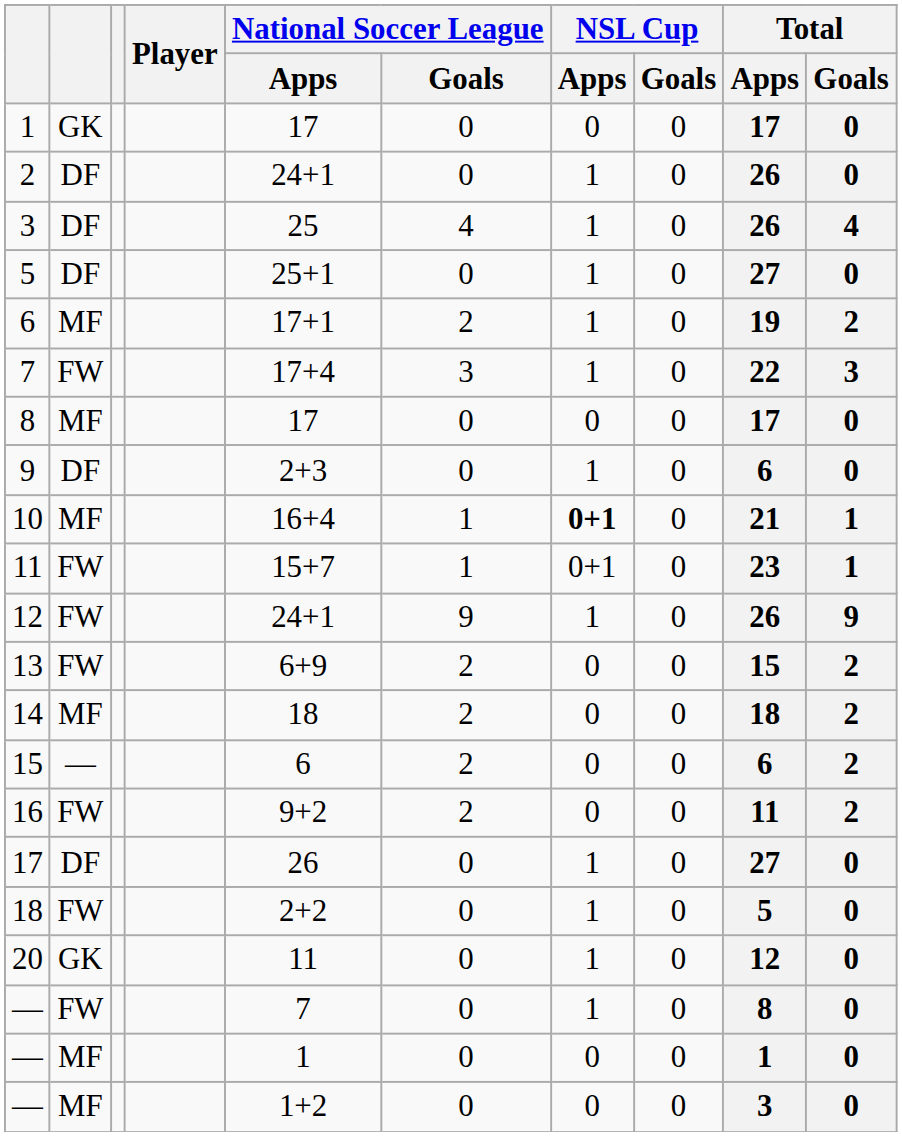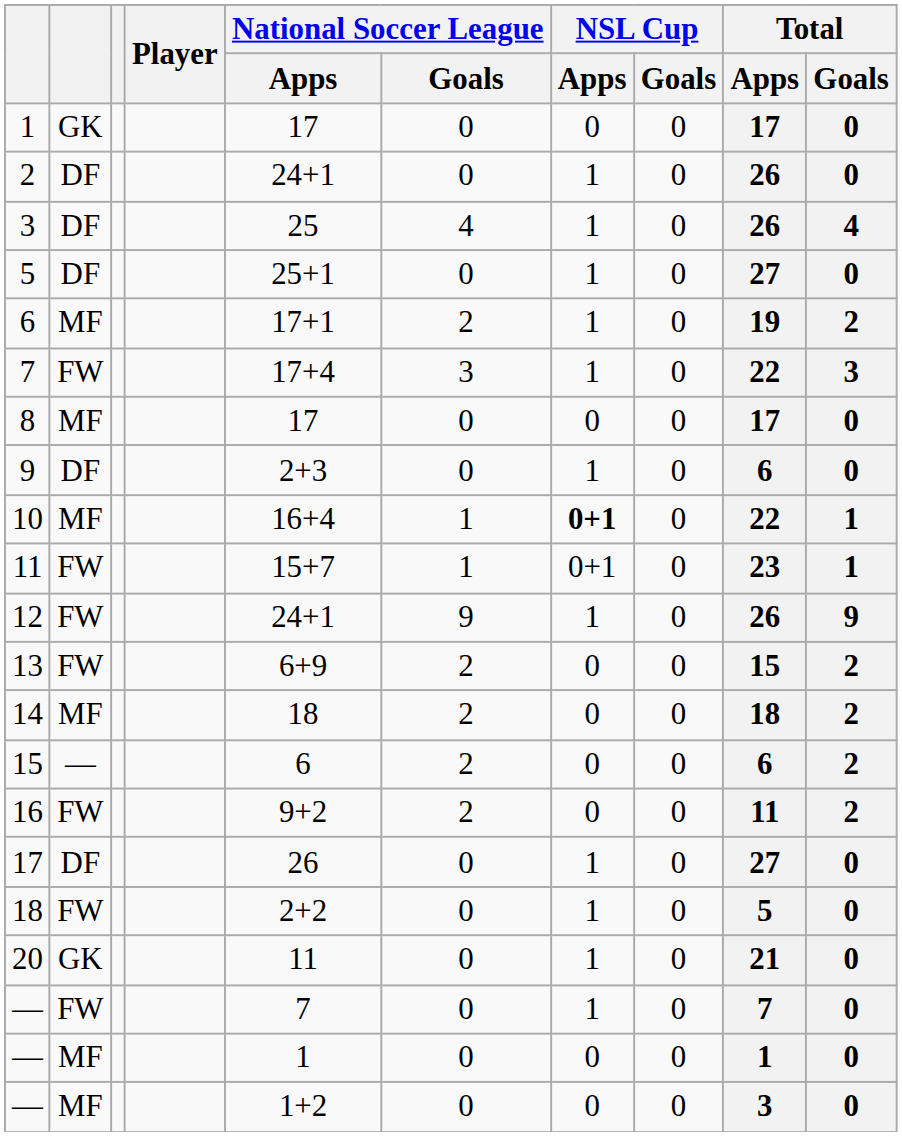 <table class="wikitable sortable" style="text-align:center">
 <tr>
 <th rowspan="2"></th>
 <th rowspan="2"></th>
 <th rowspan="2"></th>
 <th rowspan="2">Player</th>
 <th colspan="2"><a href='#'>National Soccer League</a></th>
 <th colspan="2"><a href='#'>NSL Cup</a></th>
 <th colspan="2">Total</th>
 </tr>
 <tr>
 <th>Apps</th>
 <th>Goals</th>
 <th>Apps</th>
 <th>Goals</th>
 <th>Apps</th>
 <th>Goals</th>
 </tr>
 <tr>
 <td>1</td>
 <td>GK</td>
 <td></td>
 <td align="left"><br></td>
 <td>17</td>
 <td>0<br></td>
 <td>0</td>
 <td>0<br></td>
 <th>17</th>
 <th>0</th>
 </tr>
 <tr>
 <td>2</td>
 <td>DF</td>
 <td></td>
 <td align="left"><br></td>
 <td>24+1</td>
 <td>0<br></td>
 <td>1</td>
 <td>0<br></td>
 <th>26</th>
 <th>0</th>
 </tr>
 <tr>
 <td>3</td>
 <td>DF</td>
 <td></td>
 <td align="left"><br></td>
 <td>25</td>
 <td>4<br></td>
 <td>1</td>
 <td>0<br></td>
 <th>26</th>
 <th>4</th>
 </tr>
 <tr>
 <td>5</td>
 <td>DF</td>
 <td></td>
 <td align="left"><br></td>
 <td>25+1</td>
 <td>0<br></td>
 <td>1</td>
 <td>0<br></td>
 <th>27</th>
 <th>0</th>
 </tr>
 <tr>
 <td>6</td>
 <td>MF</td>
 <td></td>
 <td align="left"><br></td>
 <td>17+1</td>
 <td>2<br></td>
 <td>1</td>
 <td>0<br></td>
 <th>19</th>
 <th>2</th>
 </tr>
 <tr>
 <td>7</td>
 <td>FW</td>
 <td></td>
 <td align="left"><br></td>
 <td>17+4</td>
 <td>3<br></td>
 <td>1</td>
 <td>0<br></td>
 <th>22</th>
 <th>3</th>
 </tr>
 <tr>
 <td>8</td>
 <td>MF</td>
 <td></td>
 <td align="left"><br></td>
 <td>17</td>
 <td>0<br></td>
 <td>0</td>
 <td>0<br></td>
 <th>17</th>
 <th>0</th>
 </tr>
 <tr>
 <td>9</td>
 <td>DF</td>
 <td></td>
 <td align="left"><br></td>
 <td>2+3</td>
 <td>0<br></td>
 <td>1</td>
 <td>0<br></td>
 <th>6</th>
 <th>0</th>
 </tr>
 <tr>
 <td>10</td>
 <td>MF</td>
 <td></td>
 <td align="left"><br></td>
 <td>16+4</td>
 <td>1<br></td>
 <td><strong>0+1</strong></td>
 <td>0<br></td>
-<th>21</th>
+<th>22</th>
 <th>1</th>
 </tr>
 <tr>
 <td>11</td>
 <td>FW</td>
 <td></td>
 <td align="left"><br></td>
 <td>15+7</td>
 <td>1<br></td>
 <td>0+1</td>
 <td>0<br></td>
 <th>23</th>
 <th>1</th>
 </tr>
 <tr>
 <td>12</td>
 <td>FW</td>
 <td></td>
 <td align="left"><br></td>
 <td>24+1</td>
 <td>9<br></td>
 <td>1</td>
 <td>0<br></td>
 <th>26</th>
 <th>9</th>
 </tr>
 <tr>
 <td>13</td>
 <td>FW</td>
 <td></td>
 <td align="left"><br></td>
 <td>6+9</td>
 <td>2<br></td>
 <td>0</td>
 <td>0<br></td>
 <th>15</th>
 <th>2</th>
 </tr>
 <tr>
 <td>14</td>
 <td>MF</td>
 <td></td>
 <td align="left"><br></td>
 <td>18</td>
 <td>2<br></td>
 <td>0</td>
 <td>0<br></td>
 <th>18</th>
 <th>2</th>
 </tr>
 <tr>
 <td>15</td>
 <td>—</td>
 <td></td>
 <td align="left"><br></td>
 <td>6</td>
 <td>2<br></td>
 <td>0</td>
 <td>0<br></td>
 <th>6</th>
 <th>2</th>
 </tr>
 <tr>
 <td>16</td>
 <td>FW</td>
 <td></td>
 <td align="left"><br></td>
 <td>9+2</td>
 <td>2<br></td>
 <td>0</td>
 <td>0<br></td>
 <th>11</th>
 <th>2</th>
 </tr>
 <tr>
 <td>17</td>
 <td>DF</td>
 <td></td>
 <td align="left"><br></td>
 <td>26</td>
 <td>0<br></td>
 <td>1</td>
 <td>0<br></td>
 <th>27</th>
 <th>0</th>
 </tr>
 <tr>
 <td>18</td>
 <td>FW</td>
 <td></td>
 <td align="left"><br></td>
 <td>2+2</td>
 <td>0<br></td>
 <td>1</td>
 <td>0<br></td>
 <th>5</th>
 <th>0</th>
 </tr>
 <tr>
 <td>20</td>
 <td>GK</td>
 <td></td>
 <td align="left"><br></td>
 <td>11</td>
 <td>0<br></td>
 <td>1</td>
 <td>0<br></td>
-<th>12</th>
+<th>21</th>
 <th>0</th>
 </tr>
 <tr>
 <td>—</td>
 <td>FW</td>
 <td></td>
 <td align="left"><br></td>
 <td>7</td>
 <td>0<br></td>
 <td>1</td>
 <td>0<br></td>
-<th>8</th>
+<th>7</th>
 <th>0</th>
 </tr>
 <tr>
 <td>—</td>
 <td>MF</td>
 <td></td>
 <td align="left"><br></td>
 <td>1</td>
 <td>0<br></td>
 <td>0</td>
 <td>0<br></td>
 <th>1</th>
 <th>0</th>
 </tr>
 <tr>
 <td>—</td>
 <td>MF</td>
 <td></td>
 <td align="left"><br></td>
 <td>1+2</td>
 <td>0<br></td>
 <td>0</td>
 <td>0<br></td>
 <th>3</th>
 <th>0</th>
 </tr>
 </table>
